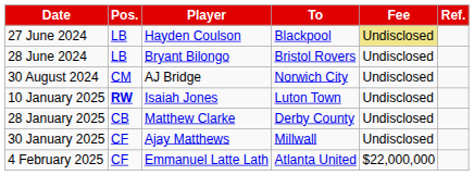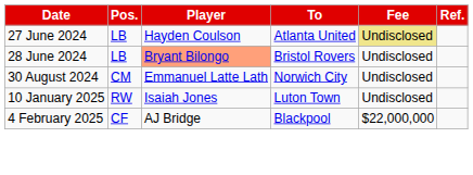 <table class="wikitable plainrowheaders sortable">
 <tr>
 <th style="background:#E00000; color:#FFFFFF; ">Date</th>
 <th style="background:#E00000; color:#FFFFFF; ">Pos.</th>
 <th style="background:#E00000; color:#FFFFFF; ">Player</th>
 <th style="background:#E00000; color:#FFFFFF; ">To</th>
 <th style="background:#E00000; color:#FFFFFF; ">Fee</th>
 <th style="background:#E00000; color:#FFFFFF; ">Ref.</th>
 </tr>
 <tr>
 <td>27 June 2024</td>
 <td><a href='#'>LB</a></td>
 <td> <a href='#'>Hayden Coulson</a></td>
-<td> <a href='#'>Blackpool</a></td>
+<td> <a href='#'>Atlanta United</a></td>
 <td style="background: khaki;">Undisclosed</td>
 <td></td>
 </tr>
 <tr>
 <td>28 June 2024</td>
 <td><a href='#'>LB</a></td>
-<td> <a href='#'>Bryant Bilongo</a></td>
+<td style="background: lightsalmon;"> <a href='#'>Bryant Bilongo</a></td>
 <td> <a href='#'>Bristol Rovers</a></td>
 <td>Undisclosed</td>
 <td></td>
 </tr>
 <tr>
 <td>30 August 2024</td>
 <td><a href='#'>CM</a></td>
-<td> AJ Bridge</td>
+<td> <a href='#'>Emmanuel Latte Lath</a></td>
 <td> <a href='#'>Norwich City</a></td>
 <td>Undisclosed</td>
 <td></td>
 </tr>
 <tr>
 <td>10 January 2025</td>
-<td><strong><a href='#'>RW</a></strong></td>
+<td><a href='#'>RW</a></td>
 <td> <a href='#'>Isaiah Jones</a></td>
 <td> <a href='#'>Luton Town</a></td>
 <td>Undisclosed</td>
 <td></td>
 </tr>
 <tr>
-<td>28 January 2025</td>
-<td><a href='#'>CB</a></td>
-<td> <a href='#'>Matthew Clarke</a></td>
-<td> <a href='#'>Derby County</a></td>
-<td>Undisclosed</td>
-<td></td>
-</tr>
-<tr>
-<td>30 January 2025</td>
-<td><a href='#'>CF</a></td>
-<td> <a href='#'>Ajay Matthews</a></td>
-<td> <a href='#'>Millwall</a></td>
-<td>Undisclosed</td>
-<td></td>
-</tr>
-<tr>
 <td>4 February 2025</td>
 <td><a href='#'>CF</a></td>
-<td> <a href='#'>Emmanuel Latte Lath</a></td>
-<td> <a href='#'>Atlanta United</a></td>
+<td> AJ Bridge</td>
+<td> <a href='#'>Blackpool</a></td>
 <td>$22,000,000</td>
 <td></td>
 </tr>
 </table>
